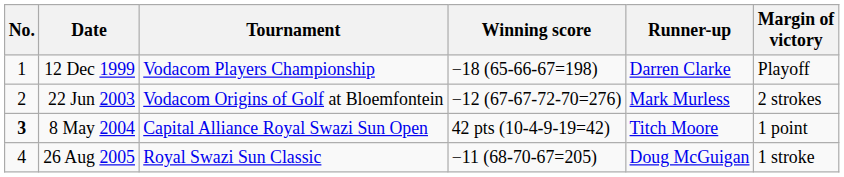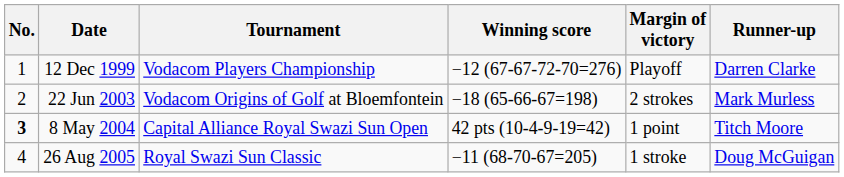 <table class="wikitable" style="font-size:95%;">
 <tr>
 <th>No.</th>
 <th>Date</th>
 <th>Tournament</th>
 <th>Winning score</th>
+<th>Margin of<br>victory</th>
 <th>Runner-up</th>
-<th>Margin of<br>victory</th>
 </tr>
 <tr>
 <td align=center>1</td>
 <td align=right>12 Dec <a href='#'>1999</a></td>
 <td><a href='#'>Vodacom Players Championship</a></td>
-<td>−18 (65-66-67=198)</td>
+<td>−12 (67-67-72-70=276)</td>
+<td>Playoff</td>
 <td> <a href='#'>Darren Clarke</a></td>
-<td>Playoff</td>
 </tr>
 <tr>
 <td align=center>2</td>
 <td align=right>22 Jun <a href='#'>2003</a></td>
 <td><a href='#'>Vodacom Origins of Golf</a> at Bloemfontein</td>
-<td>−12 (67-67-72-70=276)</td>
+<td>−18 (65-66-67=198)</td>
+<td>2 strokes</td>
 <td> <a href='#'>Mark Murless</a></td>
-<td>2 strokes</td>
 </tr>
 <tr>
 <td align=center><strong>3</strong></td>
 <td align=right>8 May <a href='#'>2004</a></td>
 <td><a href='#'>Capital Alliance Royal Swazi Sun Open</a></td>
 <td>42 pts (10-4-9-19=42)</td>
+<td>1 point</td>
 <td> <a href='#'>Titch Moore</a></td>
-<td>1 point</td>
 </tr>
 <tr>
 <td align=center>4</td>
 <td align=right>26 Aug <a href='#'>2005</a></td>
 <td><a href='#'>Royal Swazi Sun Classic</a></td>
 <td>−11 (68-70-67=205)</td>
+<td>1 stroke</td>
 <td> <a href='#'>Doug McGuigan</a></td>
-<td>1 stroke</td>
 </tr>
 </table>
